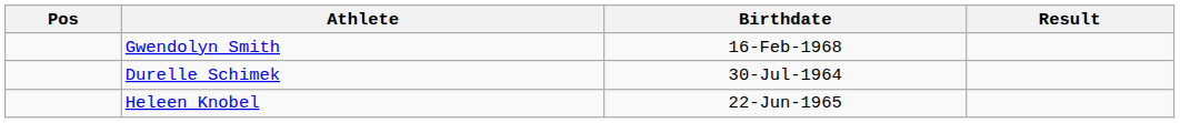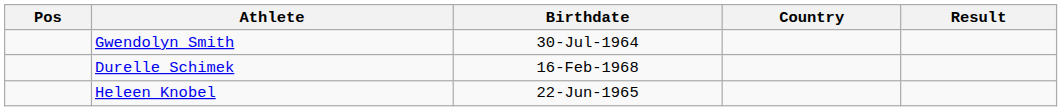 <table class="wikitable"  style="text-align:center; width:70%;">
 <tr>
 <th>Pos</th>
 <th>Athlete</th>
 <th>Birthdate</th>
+<th>Country</th>
 <th>Result</th>
 </tr>
 <tr>
 <td align=center></td>
 <td align=left><a href='#'>Gwendolyn Smith</a></td>
-<td>16-Feb-1968</td>
+<td>30-Jul-1964</td>
+<td align=left></td>
 <td></td>
 </tr>
 <tr>
 <td align=center></td>
 <td align=left><a href='#'>Durelle Schimek</a></td>
-<td>30-Jul-1964</td>
+<td>16-Feb-1968</td>
+<td align=left></td>
 <td></td>
 </tr>
 <tr>
 <td align=center></td>
 <td align=left><a href='#'>Heleen Knobel</a></td>
 <td>22-Jun-1965</td>
+<td align=left></td>
 <td></td>
 </tr>
 </table>
